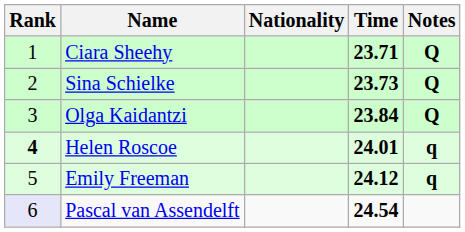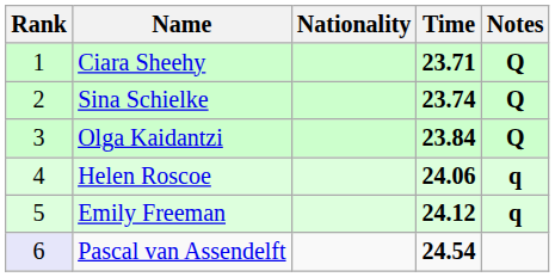 <table class="wikitable sortable" style="text-align:center">
 <tr>
 <th>Rank</th>
 <th>Name</th>
 <th>Nationality</th>
 <th>Time</th>
 <th>Notes</th>
 </tr>
 <tr bgcolor=ccffcc>
 <td>1</td>
 <td align=left><a href='#'>Ciara Sheehy</a></td>
 <td align=left></td>
 <td><strong>23.71</strong></td>
 <td><strong>Q</strong></td>
 </tr>
 <tr bgcolor=ccffcc>
 <td>2</td>
 <td align=left><a href='#'>Sina Schielke</a></td>
 <td align=left></td>
-<td><strong>23.73</strong></td>
+<td><strong>23.74</strong></td>
 <td><strong>Q</strong></td>
 </tr>
 <tr bgcolor=ccffcc>
 <td>3</td>
 <td align=left><a href='#'>Olga Kaidantzi</a></td>
 <td align=left></td>
 <td><strong>23.84</strong></td>
 <td><strong>Q</strong></td>
 </tr>
 <tr bgcolor=ddffdd>
-<td><strong>4</strong></td>
+<td>4</td>
 <td align=left><a href='#'>Helen Roscoe</a></td>
 <td align=left></td>
-<td><strong>24.01</strong></td>
+<td><strong>24.06</strong></td>
 <td><strong>q</strong></td>
 </tr>
 <tr bgcolor=ddffdd>
 <td>5</td>
 <td align=left><a href='#'>Emily Freeman</a></td>
 <td align=left></td>
 <td><strong>24.12</strong></td>
 <td><strong>q</strong></td>
 </tr>
 <tr>
 <td style="background: lavender;">6</td>
 <td align=left><a href='#'>Pascal van Assendelft</a></td>
 <td align=left></td>
 <td><strong>24.54</strong></td>
 <td></td>
 </tr>
 </table>
